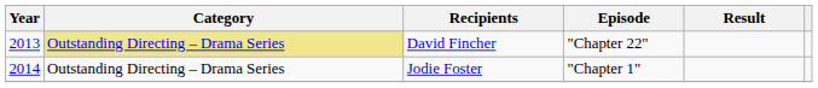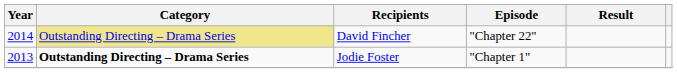 <table class="wikitable plainrowheaders" style="font-size: 90%" width=85%>
 <tr>
 <th scope="col" style="width:2%;">Year</th>
 <th scope="col" style="width:45%;">Category</th>
 <th scope="col" style="width:20%;">Recipients</th>
 <th scope="col" style="width:15%;">Episode</th>
 <th scope="col" style="width:15%;">Result</th>
 <th scope="col" class="unsortable" style="width:1%;"></th>
 </tr>
 <tr>
-<td style="text-align:center;"><a href='#'>2013</a></td>
+<td style="text-align:center;"><a href='#'>2014</a></td>
 <td style="background: khaki;"><a href='#'>Outstanding Directing – Drama Series</a></td>
 <td><a href='#'>David Fincher</a></td>
 <td>"Chapter 22"</td>
 <td></td>
 <td style="text-align:center;"></td>
 </tr>
 <tr>
-<td style="text-align:center;"><a href='#'>2014</a></td>
-<td>Outstanding Directing – Drama Series</td>
+<td style="text-align:center;"><a href='#'>2013</a></td>
+<td><strong>Outstanding Directing – Drama Series</strong></td>
 <td><a href='#'>Jodie Foster</a></td>
 <td>"Chapter 1"</td>
 <td></td>
 <td style="text-align:center;"></td>
 </tr>
 <tr>
 </tr>
 </table>
